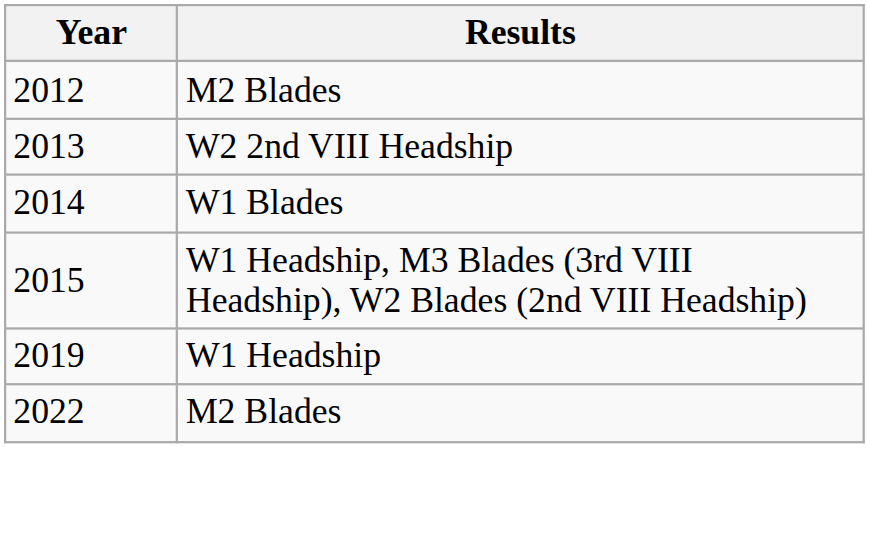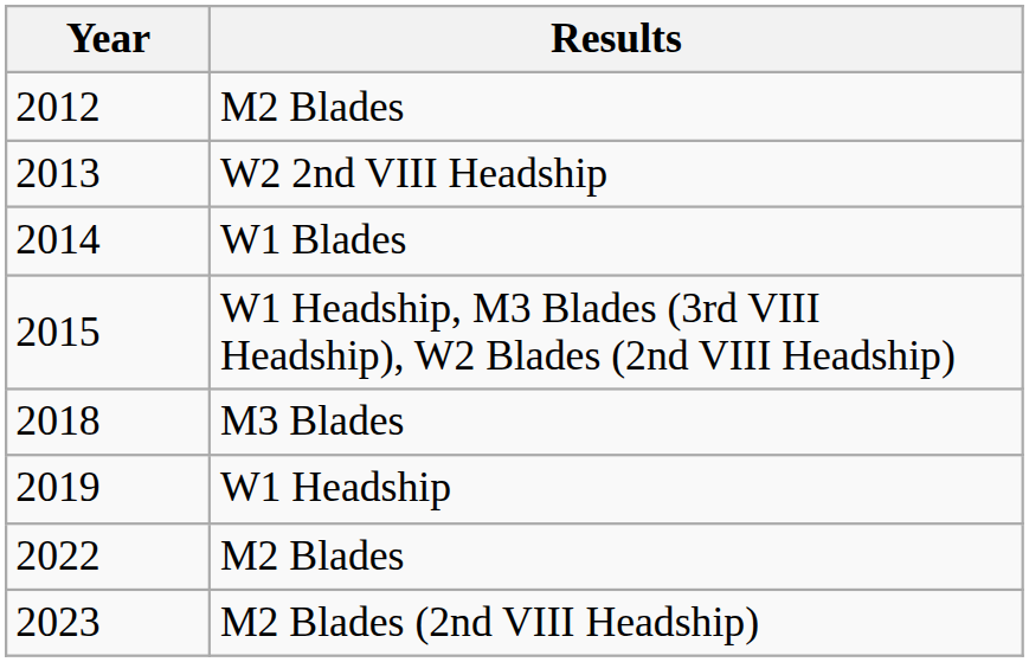 <table class="wikitable">
 <tr>
 <th width=70>Year</th>
 <th width=300>Results</th>
 </tr>
 <tr>
 <td>2012</td>
 <td>M2 Blades</td>
 </tr>
 <tr>
 <td>2013</td>
 <td>W2 2nd VIII Headship</td>
 </tr>
 <tr>
 <td>2014</td>
 <td>W1 Blades</td>
 </tr>
 <tr>
 <td>2015</td>
 <td>W1 Headship, M3 Blades (3rd VIII Headship), W2 Blades (2nd VIII Headship)</td>
 </tr>
 <tr>
+<td>2018</td>
+<td>M3 Blades</td>
+</tr>
+<tr>
 <td>2019</td>
 <td>W1 Headship</td>
 </tr>
 <tr>
 <td>2022</td>
 <td>M2 Blades</td>
 </tr>
+<tr>
+<td>2023</td>
+<td>M2 Blades (2nd VIII Headship)</td>
+</tr>
 </table>
